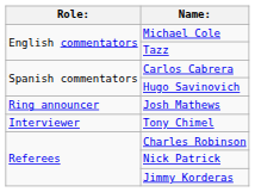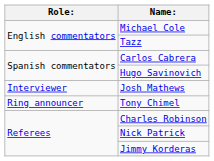 <table class="wikitable" border="1" style="font-size:90%; margin:0.5em 0 0.5em 1em; float:right; clear:right;">
 <tr>
 <th>Role:</th>
 <th>Name:</th>
 </tr>
 <tr>
 <td rowspan=2>English <a href='#'>commentators</a></td>
 <td><a href='#'>Michael Cole</a></td>
 </tr>
 <tr>
 <td><a href='#'>Tazz</a></td>
 </tr>
 <tr>
 <td rowspan=2>Spanish commentators</td>
 <td><a href='#'>Carlos Cabrera</a></td>
 </tr>
 <tr>
 <td><a href='#'>Hugo Savinovich</a></td>
 </tr>
 <tr>
-<td><a href='#'>Ring announcer</a></td>
+<td><a href='#'>Interviewer</a></td>
 <td><a href='#'>Josh Mathews</a></td>
 </tr>
 <tr>
-<td><a href='#'>Interviewer</a></td>
+<td><a href='#'>Ring announcer</a></td>
 <td><a href='#'>Tony Chimel</a></td>
 </tr>
 <tr>
 <td rowspan=3><a href='#'>Referees</a></td>
 <td><a href='#'>Charles Robinson</a></td>
 </tr>
 <tr>
 <td><a href='#'>Nick Patrick</a></td>
 </tr>
 <tr>
 <td><a href='#'>Jimmy Korderas</a></td>
 </tr>
 </table>
